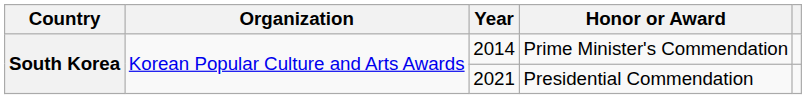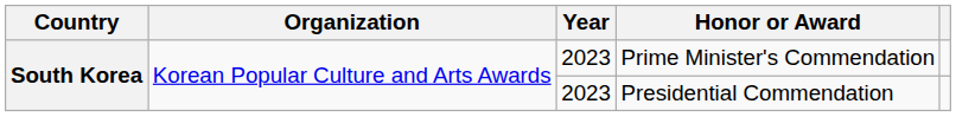 <table class="wikitable plainrowheaders sortable" style="margin-right: 0;">
 <tr>
 <th scope="col">Country</th>
 <th scope="col">Organization</th>
 <th scope="col">Year</th>
 <th scope="col">Honor or Award</th>
 <th scope="col" class="unsortable"></th>
 </tr>
 <tr>
 <th scope="row" rowspan="2">South Korea</th>
 <td rowspan="2"><a href='#'>Korean Popular Culture and Arts Awards</a></td>
-<td style="text-align:center">2014</td>
+<td style="text-align:center">2023</td>
 <td>Prime Minister's Commendation</td>
 <td style="text-align:center"></td>
 </tr>
 <tr>
-<td style="text-align:center">2021</td>
+<td style="text-align:center">2023</td>
 <td>Presidential Commendation</td>
 <td style="text-align:center"></td>
 </tr>
 </table>
